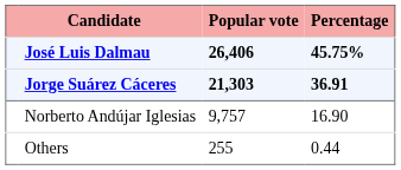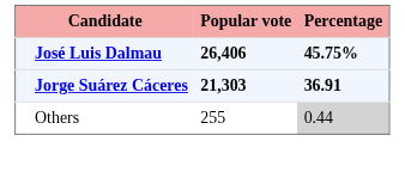 <table style="border: 1px solid #666666; border-collapse: collapse" align="center" cellpadding="6">
 <tr style="background-color: #F5A9A9">
 <th colspan="2">Candidate</th>
 <th>Popular vote</th>
 <th>Percentage</th>
 </tr>
 <tr style="background-color: #F0F5FE">
 <td style="border-top: 1px solid #DDDDDD"></td>
 <td style="border-top: 1px solid #DDDDDD"><strong><a href='#'>José Luis Dalmau</a></strong></td>
 <td style="border-top: 1px solid #DDDDDD"><strong>26,406</strong></td>
 <td style="border-top: 1px solid #DDDDDD"><strong>45.75%</strong></td>
 </tr>
 <tr style="background-color: #F0F5FE">
 <td style="border-top: 1px solid #DDDDDD"></td>
 <td style="border-top: 1px solid #DDDDDD"><strong><a href='#'>Jorge Suárez Cáceres</a></strong></td>
 <td style="border-top: 1px solid #DDDDDD"><strong>21,303</strong></td>
 <td style="border-top: 1px solid #DDDDDD"><strong>36.91</strong></td>
 </tr>
 <tr>
-<td style="border-top: 1px solid #666666"></td>
-<td style="border-top: 1px solid #666666">Norberto Andújar Iglesias</td>
-<td style="border-top: 1px solid #666666">9,757</td>
-<td style="border-top: 1px solid #666666">16.90</td>
-</tr>
-<tr>
 <td style="border-top: 1px solid #DDDDDD"></td>
 <td style="border-top: 1px solid #DDDDDD">Others</td>
 <td style="border-top: 1px solid #DDDDDD">255</td>
-<td style="border-top: 1px solid #DDDDDD">0.44</td>
+<td style="background: lightgrey; border-top: 1px solid #DDDDDD">0.44</td>
 </tr>
 </table>
